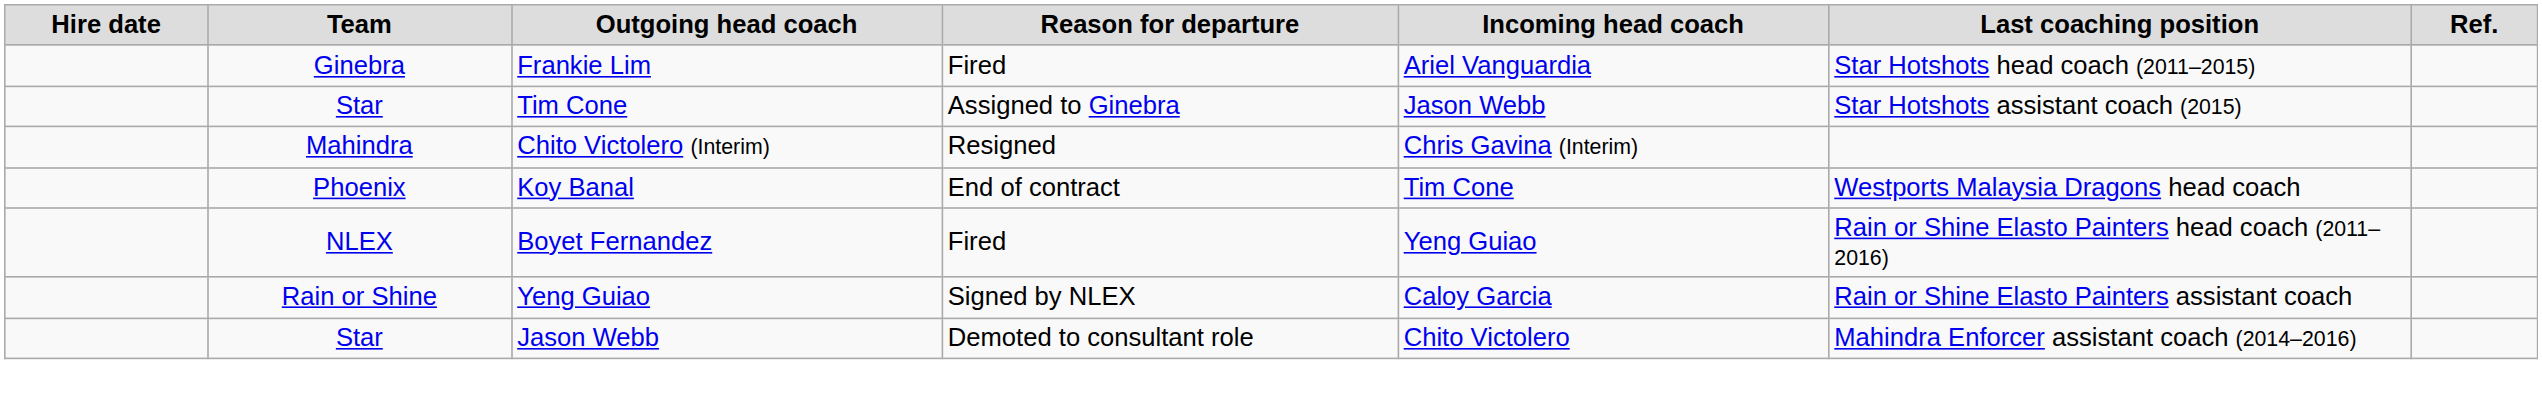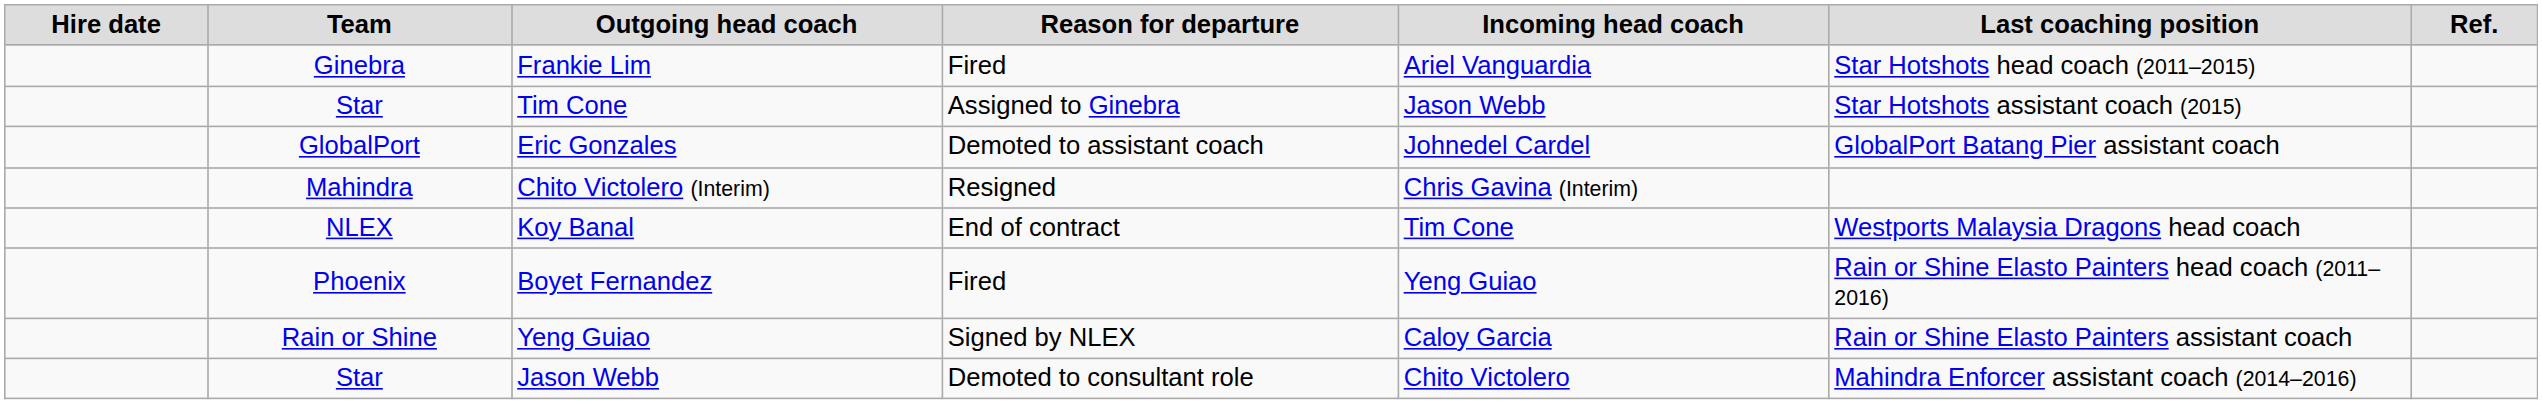 <table class="wikitable sortable" style="width:100%">
 <tr>
 <th style="background:#dddddd;" width="8%">Hire date</th>
 <th style="background:#dddddd;" width="12%">Team</th>
 <th style="background:#dddddd;" width="17%">Outgoing head coach</th>
 <th style="background:#dddddd;" width="18%">Reason for departure</th>
 <th style="background:#dddddd;" width="17%">Incoming head coach</th>
 <th class="unsortable"; style="background:#dddddd;" width="23%">Last coaching position</th>
 <th class="unsortable"; style="background:#dddddd;" width="5%">Ref.</th>
 </tr>
 <tr>
 <td align=center></td>
 <td align=center><a href='#'>Ginebra</a></td>
 <td><a href='#'>Frankie Lim</a></td>
 <td>Fired</td>
 <td><a href='#'>Ariel Vanguardia</a></td>
 <td><a href='#'>Star Hotshots</a> head coach <small>(2011–2015)</small></td>
 <td align=center></td>
 </tr>
 <tr>
 <td align=center></td>
 <td align=center><a href='#'>Star</a></td>
 <td><a href='#'>Tim Cone</a></td>
 <td>Assigned to <a href='#'>Ginebra</a></td>
 <td><a href='#'>Jason Webb</a></td>
 <td><a href='#'>Star Hotshots</a> assistant coach <small>(2015)</small></td>
 <td align=center></td>
 </tr>
 <tr>
 <td align=center></td>
+<td align=center><a href='#'>GlobalPort</a></td>
+<td><a href='#'>Eric Gonzales</a></td>
+<td>Demoted to assistant coach</td>
+<td><a href='#'>Johnedel Cardel</a></td>
+<td><a href='#'>GlobalPort Batang Pier</a> assistant coach</td>
+<td align=center></td>
+</tr>
+<tr>
+<td align=center></td>
 <td align=center><a href='#'>Mahindra</a></td>
 <td><a href='#'>Chito Victolero</a> <small>(Interim)</small></td>
 <td>Resigned</td>
 <td><a href='#'>Chris Gavina</a> <small>(Interim)</small></td>
 <td></td>
 <td align=center></td>
 </tr>
 <tr>
 <td align=center></td>
-<td align=center><a href='#'>Phoenix</a></td>
+<td align=center><a href='#'>NLEX</a></td>
 <td><a href='#'>Koy Banal</a></td>
 <td>End of contract</td>
 <td><a href='#'>Tim Cone</a></td>
 <td><a href='#'>Westports Malaysia Dragons</a> head coach</td>
 <td align=center></td>
 </tr>
 <tr>
 <td align=center></td>
-<td align=center><a href='#'>NLEX</a></td>
+<td align=center><a href='#'>Phoenix</a></td>
 <td><a href='#'>Boyet Fernandez</a></td>
 <td>Fired</td>
 <td><a href='#'>Yeng Guiao</a></td>
 <td><a href='#'>Rain or Shine Elasto Painters</a> head coach <small>(2011–2016)</small></td>
 <td align=center></td>
 </tr>
 <tr>
 <td align=center></td>
 <td align=center><a href='#'>Rain or Shine</a></td>
 <td><a href='#'>Yeng Guiao</a></td>
 <td>Signed by NLEX</td>
 <td><a href='#'>Caloy Garcia</a></td>
 <td><a href='#'>Rain or Shine Elasto Painters</a> assistant coach</td>
 <td align=center></td>
 </tr>
 <tr>
 <td align=center></td>
 <td align=center><a href='#'>Star</a></td>
 <td><a href='#'>Jason Webb</a></td>
 <td>Demoted to consultant role</td>
 <td><a href='#'>Chito Victolero</a></td>
 <td><a href='#'>Mahindra Enforcer</a> assistant coach <small>(2014–2016)</small></td>
 <td align=center></td>
 </tr>
 </table>
